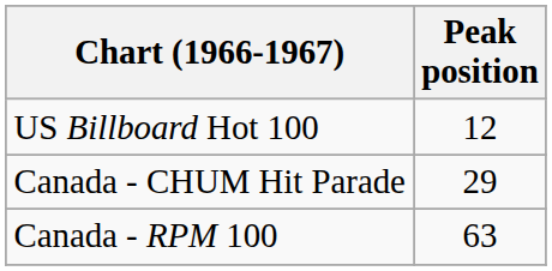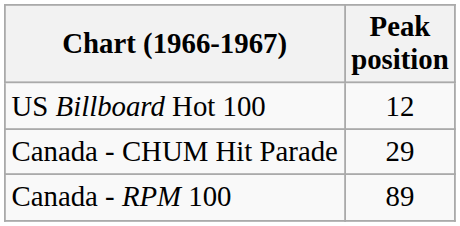 <table class="wikitable">
 <tr>
 <th align="left">Chart (1966-1967)</th>
 <th style="text-align:center;">Peak<br>position</th>
 </tr>
 <tr>
 <td align="left">US <em>Billboard</em> Hot 100</td>
 <td style="text-align:center;">12</td>
 </tr>
 <tr>
 <td align="left">Canada - CHUM Hit Parade</td>
 <td style="text-align:center;">29</td>
 </tr>
 <tr>
 <td align="left">Canada - <em>RPM</em> 100</td>
-<td style="text-align:center;">63</td>
+<td style="text-align:center;">89</td>
 </tr>
 </table>
